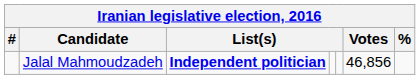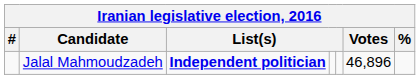 <table class=wikitable style=text-align:left>
 <tr>
 <th colspan="7" align=center><a href='#'>Iranian legislative election, 2016</a></th>
 </tr>
 <tr>
 <th>#</th>
 <th>Candidate</th>
 <th colspan="3">List(s)</th>
 <th>Votes</th>
 <th>%</th>
 </tr>
 <tr>
 <td></td>
 <td><a href='#'>Jalal Mahmoudzadeh</a></td>
 <td><strong><a href='#'>Independent politician</a></strong></td>
 <td></td>
 <td></td>
-<td>46,856</td>
+<td>46,896</td>
 <td></td>
 </tr>
 </table>
